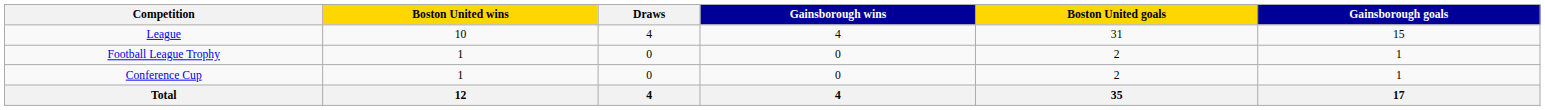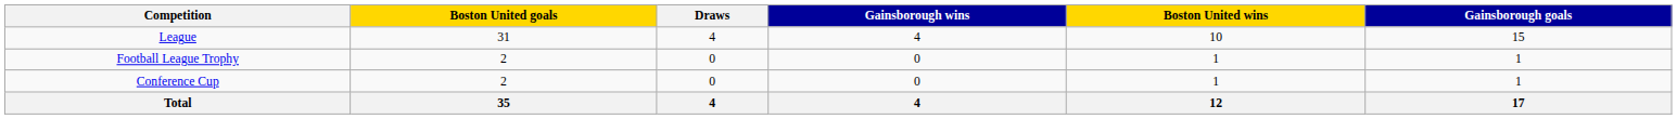 <table class="wikitable" style="text-align: center; width: 100%; font-size: 12px">
 <tr>
 <th>Competition</th>
-<th style="background:#FFD700; color:black">Boston United wins</th>
+<th style="background:#FFD700; color:black">Boston United goals</th>
 <th>Draws</th>
 <th style="background:#000099; color:white">Gainsborough wins</th>
-<th style="background:#FFD700; color:black">Boston United goals</th>
+<th style="background:#FFD700; color:black">Boston United wins</th>
 <th style="background:#000099; color:white">Gainsborough goals</th>
 </tr>
 <tr>
 <td><a href='#'>League</a></td>
-<td>10</td>
+<td>31</td>
 <td>4</td>
 <td>4</td>
-<td>31</td>
+<td>10</td>
 <td>15</td>
 </tr>
 <tr>
 <td><a href='#'>Football League Trophy</a></td>
-<td>1</td>
+<td>2</td>
 <td>0</td>
 <td>0</td>
-<td>2</td>
+<td>1</td>
 <td>1</td>
 </tr>
 <tr>
 <td><a href='#'>Conference Cup</a></td>
-<td>1</td>
+<td>2</td>
 <td>0</td>
 <td>0</td>
-<td>2</td>
+<td>1</td>
 <td>1</td>
 </tr>
 <tr class="sortbottom">
 <th>Total</th>
-<th>12</th>
+<th>35</th>
 <th>4</th>
 <th>4</th>
-<th>35</th>
+<th>12</th>
 <th>17</th>
 </tr>
 </table>
